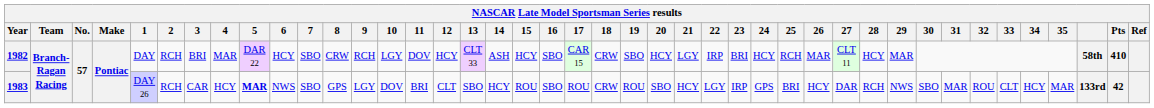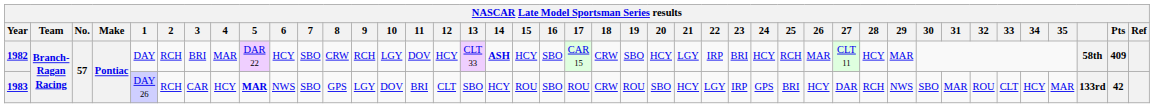 <table class="wikitable" style="text-align:center; font-size:75%">
 <tr>
 <th colspan=42><a href='#'>NASCAR</a> <a href='#'>Late Model Sportsman Series</a> results</th>
 </tr>
 <tr>
 <th>Year</th>
 <th>Team</th>
 <th>No.</th>
 <th>Make</th>
 <th>1</th>
 <th>2</th>
 <th>3</th>
 <th>4</th>
 <th>5</th>
 <th>6</th>
 <th>7</th>
 <th>8</th>
 <th>9</th>
 <th>10</th>
 <th>11</th>
 <th>12</th>
 <th>13</th>
 <th>14</th>
 <th>15</th>
 <th>16</th>
 <th>17</th>
 <th>18</th>
 <th>19</th>
 <th>20</th>
 <th>21</th>
 <th>22</th>
 <th>23</th>
 <th>24</th>
 <th>25</th>
 <th>26</th>
 <th>27</th>
 <th>28</th>
 <th>29</th>
 <th>30</th>
 <th>31</th>
 <th>32</th>
 <th>33</th>
 <th>34</th>
 <th>35</th>
 <th></th>
 <th>Pts</th>
 <th>Ref</th>
 </tr>
 <tr>
 <th><a href='#'>1982</a></th>
 <th rowspan=2><a href='#'>Branch-Ragan Racing</a></th>
 <th rowspan=2>57</th>
 <th rowspan=2><a href='#'>Pontiac</a></th>
 <td><a href='#'>DAY</a></td>
 <td><a href='#'>RCH</a></td>
 <td><a href='#'>BRI</a></td>
 <td><a href='#'>MAR</a></td>
 <td style="background:#EFCFFF;"><a href='#'>DAR</a><br><small>22</small></td>
 <td><a href='#'>HCY</a></td>
 <td><a href='#'>SBO</a></td>
 <td><a href='#'>CRW</a></td>
 <td><a href='#'>RCH</a></td>
 <td><a href='#'>LGY</a></td>
 <td><a href='#'>DOV</a></td>
 <td><a href='#'>HCY</a></td>
 <td style="background:#EFCFFF;"><a href='#'>CLT</a><br><small>33</small></td>
-<td><a href='#'>ASH</a></td>
+<td><strong><a href='#'>ASH</a></strong></td>
 <td><a href='#'>HCY</a></td>
 <td><a href='#'>SBO</a></td>
 <td style="background:#DFFFDF;"><a href='#'>CAR</a><br><small>15</small></td>
 <td><a href='#'>CRW</a></td>
 <td><a href='#'>SBO</a></td>
 <td><a href='#'>HCY</a></td>
 <td><a href='#'>LGY</a></td>
 <td><a href='#'>IRP</a></td>
 <td><a href='#'>BRI</a></td>
 <td><a href='#'>HCY</a></td>
 <td><a href='#'>RCH</a></td>
 <td><a href='#'>MAR</a></td>
 <td style="background:#DFFFDF;"><a href='#'>CLT</a><br><small>11</small></td>
 <td><a href='#'>HCY</a></td>
 <td><a href='#'>MAR</a></td>
 <td colspan=6></td>
 <th>58th</th>
-<th>410</th>
+<th>409</th>
 <th></th>
 </tr>
 <tr>
 <th><a href='#'>1983</a></th>
 <td style="background:#CFCFFF;"><a href='#'>DAY</a><br><small>26</small></td>
 <td><a href='#'>RCH</a></td>
 <td><a href='#'>CAR</a></td>
 <td><a href='#'>HCY</a></td>
 <td><strong><a href='#'>MAR</a></strong></td>
 <td><a href='#'>NWS</a></td>
 <td><a href='#'>SBO</a></td>
 <td><a href='#'>GPS</a></td>
 <td><a href='#'>LGY</a></td>
 <td><a href='#'>DOV</a></td>
 <td><a href='#'>BRI</a></td>
 <td><a href='#'>CLT</a></td>
 <td><a href='#'>SBO</a></td>
 <td><a href='#'>HCY</a></td>
 <td><a href='#'>ROU</a></td>
 <td><a href='#'>SBO</a></td>
 <td><a href='#'>ROU</a></td>
 <td><a href='#'>CRW</a></td>
 <td><a href='#'>ROU</a></td>
 <td><a href='#'>SBO</a></td>
 <td><a href='#'>HCY</a></td>
 <td><a href='#'>LGY</a></td>
 <td><a href='#'>IRP</a></td>
 <td><a href='#'>GPS</a></td>
 <td><a href='#'>BRI</a></td>
 <td><a href='#'>HCY</a></td>
 <td><a href='#'>DAR</a></td>
 <td><a href='#'>RCH</a></td>
 <td><a href='#'>NWS</a></td>
 <td><a href='#'>SBO</a></td>
 <td><a href='#'>MAR</a></td>
 <td><a href='#'>ROU</a></td>
 <td><a href='#'>CLT</a></td>
 <td><a href='#'>HCY</a></td>
 <td><a href='#'>MAR</a></td>
 <th>133rd</th>
 <th>42</th>
 <th></th>
 </tr>
 </table>
